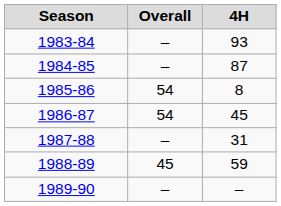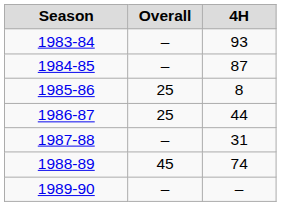 <table class="wikitable">
 <tr class="hintergrundfarbe5">
 <th style="background:#DCDCDC;" width="120">Season</th>
 <th style="background:#DCDCDC;" width="69">Overall</th>
 <th style="background:#DCDCDC;" width="69">4H</th>
 </tr>
 <tr>
 <td align=center><a href='#'>1983-84</a></td>
 <td align=center>–</td>
 <td align=center>93</td>
 </tr>
 <tr>
 <td align=center><a href='#'>1984-85</a></td>
 <td align=center>–</td>
 <td align=center>87</td>
 </tr>
 <tr>
 <td align=center><a href='#'>1985-86</a></td>
-<td align=center>54</td>
+<td align=center>25</td>
 <td align=center>8</td>
 </tr>
 <tr>
 <td align=center><a href='#'>1986-87</a></td>
-<td align=center>54</td>
-<td align=center>45</td>
+<td align=center>25</td>
+<td align=center>44</td>
 </tr>
 <tr>
 <td align=center><a href='#'>1987-88</a></td>
 <td align=center>–</td>
 <td align=center>31</td>
 </tr>
 <tr>
 <td align=center><a href='#'>1988-89</a></td>
 <td align=center>45</td>
-<td align=center>59</td>
+<td align=center>74</td>
 </tr>
 <tr>
 <td align=center><a href='#'>1989-90</a></td>
 <td align=center>–</td>
 <td align=center>–</td>
 </tr>
 </table>
